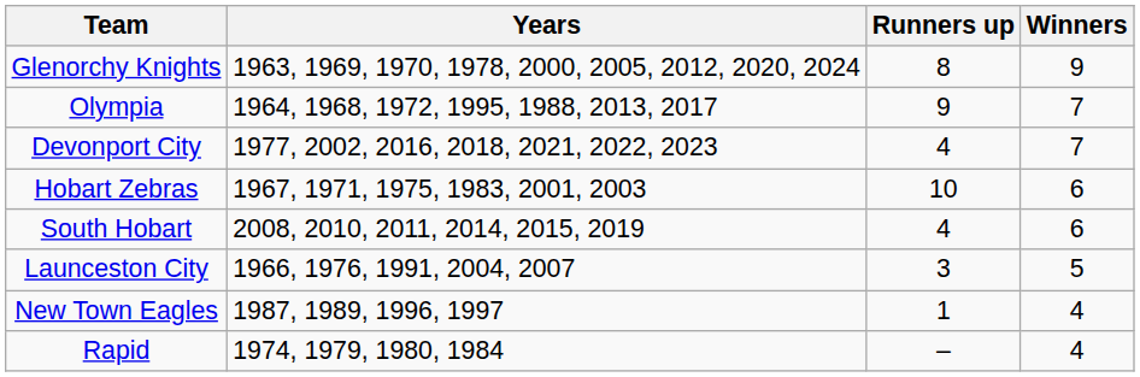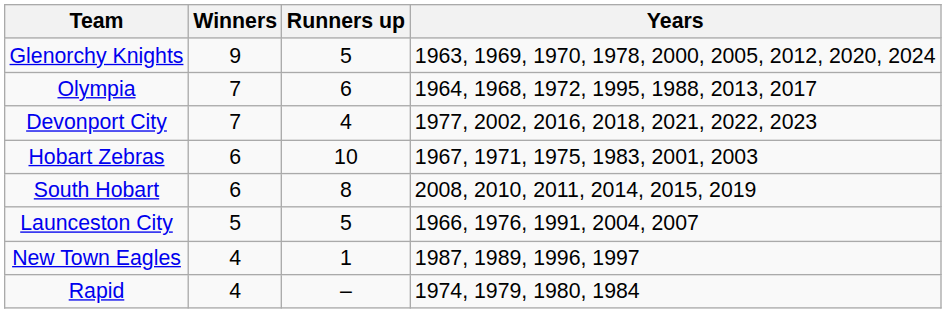 <table class="wikitable plainrowheaders sortable" style="text-align:center;font-size:100%">
 <tr>
 <th scope="col">Team</th>
+<th scope="col">Winners</th>
+<th scope="col">Runners up</th>
 <th scope="col">Years</th>
-<th scope="col">Runners up</th>
-<th scope="col">Winners</th>
 </tr>
 <tr>
 <td><a href='#'>Glenorchy Knights</a></td>
+<td>9</td>
+<td>5</td>
 <td style="text-align:left;">1963, 1969, 1970, 1978, 2000, 2005, 2012, 2020, 2024</td>
-<td>8</td>
-<td>9</td>
 </tr>
 <tr>
 <td><a href='#'>Olympia</a></td>
+<td>7</td>
+<td>6</td>
 <td style="text-align:left;">1964, 1968, 1972, 1995, 1988, 2013, 2017</td>
-<td>9</td>
-<td>7</td>
 </tr>
 <tr>
 <td><a href='#'>Devonport City</a></td>
+<td>7</td>
+<td>4</td>
 <td style="text-align:left;">1977, 2002, 2016, 2018, 2021, 2022, 2023</td>
-<td>4</td>
-<td>7</td>
 </tr>
 <tr>
 <td><a href='#'>Hobart Zebras</a></td>
+<td>6</td>
+<td>10</td>
 <td style="text-align:left;">1967, 1971, 1975, 1983, 2001, 2003</td>
-<td>10</td>
-<td>6</td>
 </tr>
 <tr>
 <td><a href='#'>South Hobart</a></td>
+<td>6</td>
+<td>8</td>
 <td style="text-align:left;">2008, 2010, 2011, 2014, 2015, 2019</td>
-<td>4</td>
-<td>6</td>
 </tr>
 <tr>
 <td><a href='#'>Launceston City</a></td>
+<td>5</td>
+<td>5</td>
 <td style="text-align:left;">1966, 1976, 1991, 2004, 2007</td>
-<td>3</td>
-<td>5</td>
 </tr>
 <tr>
 <td><a href='#'>New Town Eagles</a></td>
+<td>4</td>
+<td>1</td>
 <td style="text-align:left;">1987, 1989, 1996, 1997</td>
-<td>1</td>
-<td>4</td>
 </tr>
 <tr>
 <td><a href='#'>Rapid</a></td>
+<td>4</td>
+<td>–</td>
 <td style="text-align:left;">1974, 1979, 1980, 1984</td>
-<td>–</td>
-<td>4</td>
 </tr>
 </table>
